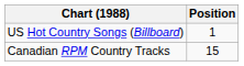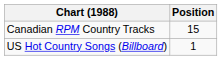 <table class="wikitable">
 <tr>
 <th>Chart (1988)</th>
 <th>Position</th>
 </tr>
 <tr>
+<td align="left">Canadian <em><a href='#'>RPM</a></em> Country Tracks</td>
+<td align="center">15</td>
+</tr>
+<tr>
 <td>US <a href='#'>Hot Country Songs</a> (<em><a href='#'>Billboard</a></em>)</td>
 <td align="center">1</td>
 </tr>
-<tr>
-<td align="left">Canadian <em><a href='#'>RPM</a></em> Country Tracks</td>
-<td align="center">15</td>
-</tr>
 </table>
